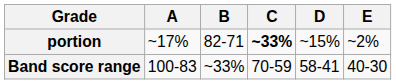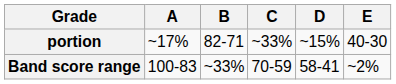 <table class="wikitable">
 <tr>
 <th>Grade</th>
 <th>A</th>
 <th>B</th>
 <th>C</th>
 <th>D</th>
 <th>E</th>
 </tr>
 <tr>
 <th> portion</th>
 <td>~17%</td>
 <td>82-71</td>
-<td><strong>~33%</strong></td>
+<td>~33%</td>
 <td>~15%</td>
-<td>~2%</td>
+<td>40-30</td>
 </tr>
 <tr>
 <th>Band score range</th>
 <td>100-83</td>
 <td>~33%</td>
 <td>70-59</td>
 <td>58-41</td>
-<td>40-30</td>
+<td>~2%</td>
 </tr>
 </table>
